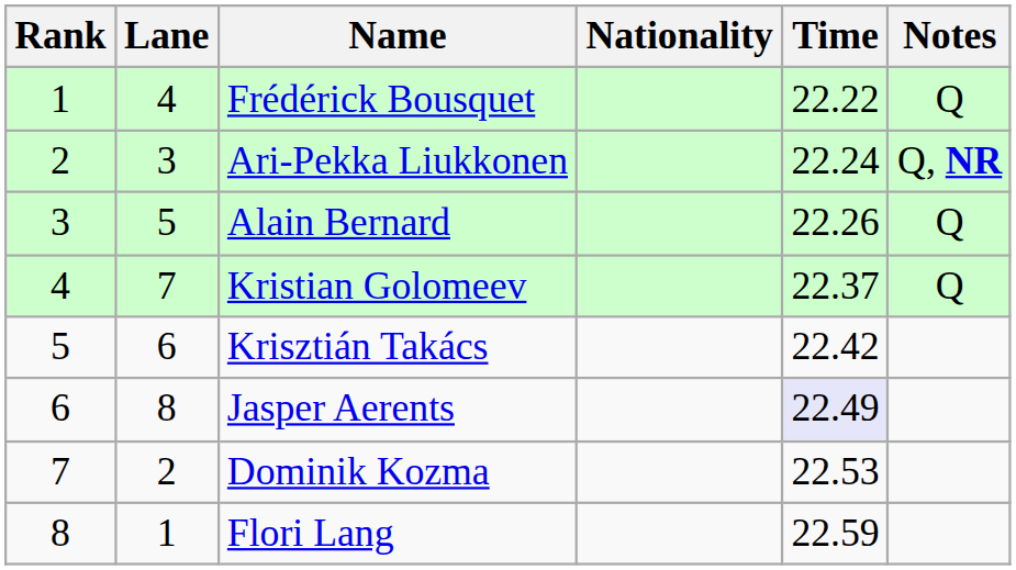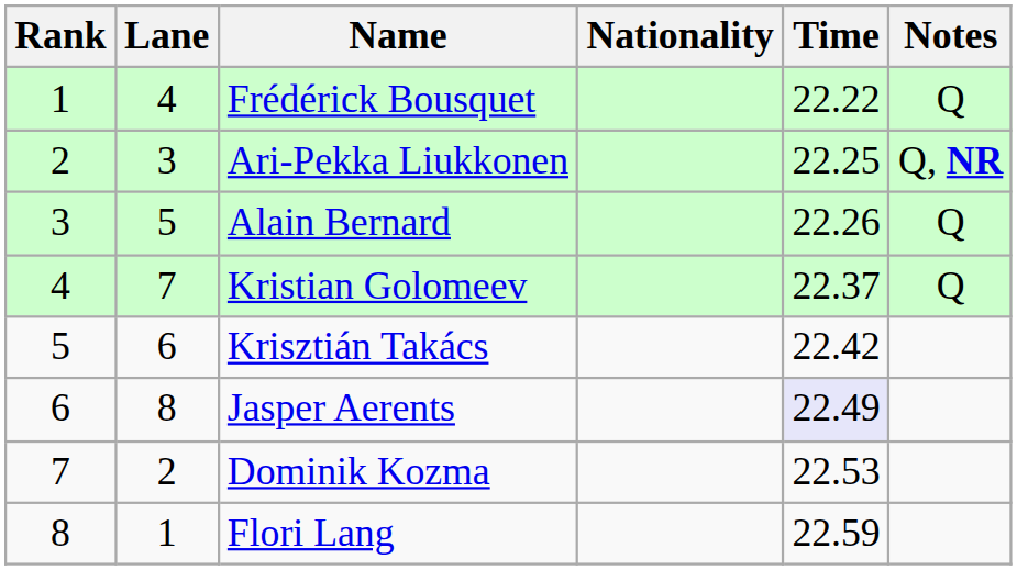 <table class="wikitable sortable" style="text-align:center">
 <tr>
 <th>Rank</th>
 <th>Lane</th>
 <th>Name</th>
 <th>Nationality</th>
 <th>Time</th>
 <th>Notes</th>
 </tr>
 <tr bgcolor=ccffcc>
 <td>1</td>
 <td>4</td>
 <td align=left><a href='#'>Frédérick Bousquet</a></td>
 <td align=left></td>
 <td>22.22</td>
 <td>Q</td>
 </tr>
 <tr bgcolor=ccffcc>
 <td>2</td>
 <td>3</td>
 <td align=left><a href='#'>Ari-Pekka Liukkonen</a></td>
 <td align=left></td>
-<td>22.24</td>
+<td>22.25</td>
 <td>Q, <strong><a href='#'>NR</a></strong></td>
 </tr>
 <tr bgcolor=ccffcc>
 <td>3</td>
 <td>5</td>
 <td align=left><a href='#'>Alain Bernard</a></td>
 <td align=left></td>
 <td>22.26</td>
 <td>Q</td>
 </tr>
 <tr bgcolor=ccffcc>
 <td>4</td>
 <td>7</td>
 <td align=left><a href='#'>Kristian Golomeev</a></td>
 <td align=left></td>
 <td>22.37</td>
 <td>Q</td>
 </tr>
 <tr>
 <td>5</td>
 <td>6</td>
 <td align=left><a href='#'>Krisztián Takács</a></td>
 <td align=left></td>
 <td>22.42</td>
 <td></td>
 </tr>
 <tr>
 <td>6</td>
 <td>8</td>
 <td align=left><a href='#'>Jasper Aerents</a></td>
 <td align=left></td>
 <td style="background: lavender;">22.49</td>
 <td></td>
 </tr>
 <tr>
 <td>7</td>
 <td>2</td>
 <td align=left><a href='#'>Dominik Kozma</a></td>
 <td align=left></td>
 <td>22.53</td>
 <td></td>
 </tr>
 <tr>
 <td>8</td>
 <td>1</td>
 <td align=left><a href='#'>Flori Lang</a></td>
 <td align=left></td>
 <td>22.59</td>
 <td></td>
 </tr>
 </table>
